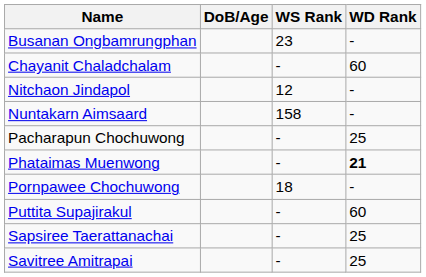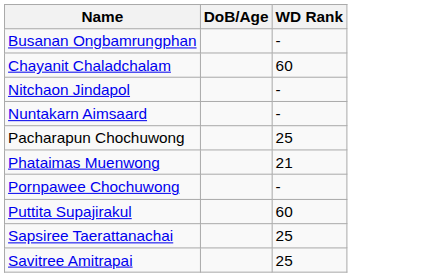 <table class="wikitable" style="text-align: left; font-size:95%;">
 <tr>
 <th>Name</th>
 <th>DoB/Age</th>
-<th>WS Rank</th>
 <th>WD Rank</th>
 </tr>
 <tr>
 <td><a href='#'>Busanan Ongbamrungphan</a></td>
 <td></td>
-<td>23</td>
 <td>-</td>
 </tr>
 <tr>
 <td><a href='#'>Chayanit Chaladchalam</a></td>
 <td></td>
-<td>-</td>
 <td>60</td>
 </tr>
 <tr>
 <td><a href='#'>Nitchaon Jindapol</a></td>
 <td></td>
-<td>12</td>
 <td>-</td>
 </tr>
 <tr>
 <td><a href='#'>Nuntakarn Aimsaard</a></td>
 <td></td>
-<td>158</td>
 <td>-</td>
 </tr>
 <tr>
 <td>Pacharapun Chochuwong</td>
 <td></td>
-<td>-</td>
 <td>25</td>
 </tr>
 <tr>
 <td><a href='#'>Phataimas Muenwong</a></td>
 <td></td>
-<td>-</td>
-<td><strong>21</strong></td>
+<td>21</td>
 </tr>
 <tr>
 <td><a href='#'>Pornpawee Chochuwong</a></td>
 <td></td>
-<td>18</td>
 <td>-</td>
 </tr>
 <tr>
 <td><a href='#'>Puttita Supajirakul</a></td>
 <td></td>
-<td>-</td>
 <td>60</td>
 </tr>
 <tr>
 <td><a href='#'>Sapsiree Taerattanachai</a></td>
 <td></td>
-<td>-</td>
 <td>25</td>
 </tr>
 <tr>
 <td><a href='#'>Savitree Amitrapai</a></td>
 <td></td>
-<td>-</td>
 <td>25</td>
 </tr>
 </table>
